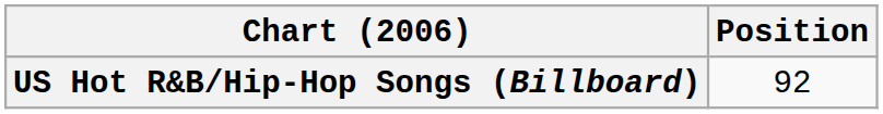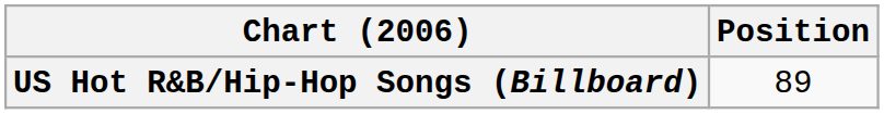 <table class="wikitable plainrowheaders" style="text-align:center">
 <tr>
 <th scope="col">Chart (2006)</th>
 <th scope="col">Position</th>
 </tr>
 <tr>
 <th scope="row">US Hot R&B/Hip-Hop Songs (<em>Billboard</em>)</th>
-<td>92</td>
+<td>89</td>
 </tr>
 </table>
